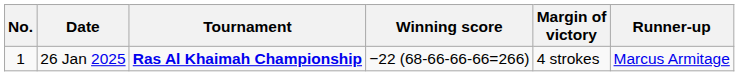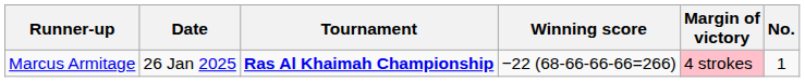 <table class="wikitable" style="font-size:95%;">
 <tr>
-<th>No.</th>
+<th>Runner-up</th>
 <th>Date</th>
 <th>Tournament</th>
 <th>Winning score</th>
 <th>Margin of<br>victory</th>
-<th>Runner-up</th>
+<th>No.</th>
 </tr>
 <tr>
-<td align=center>1</td>
+<td> <a href='#'>Marcus Armitage</a></td>
 <td align=right>26 Jan <a href='#'>2025</a></td>
 <td><strong><a href='#'>Ras Al Khaimah Championship</a></strong></td>
 <td>−22 (68-66-66-66=266)</td>
-<td>4 strokes</td>
-<td> <a href='#'>Marcus Armitage</a></td>
+<td style="background: pink;">4 strokes</td>
+<td align=center>1</td>
 </tr>
 </table>
